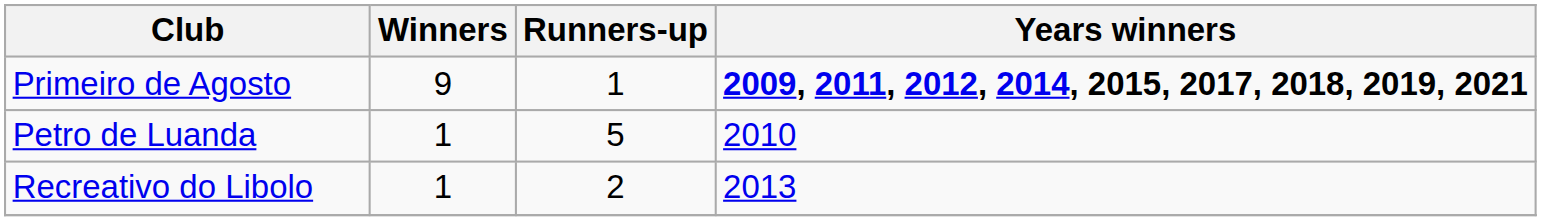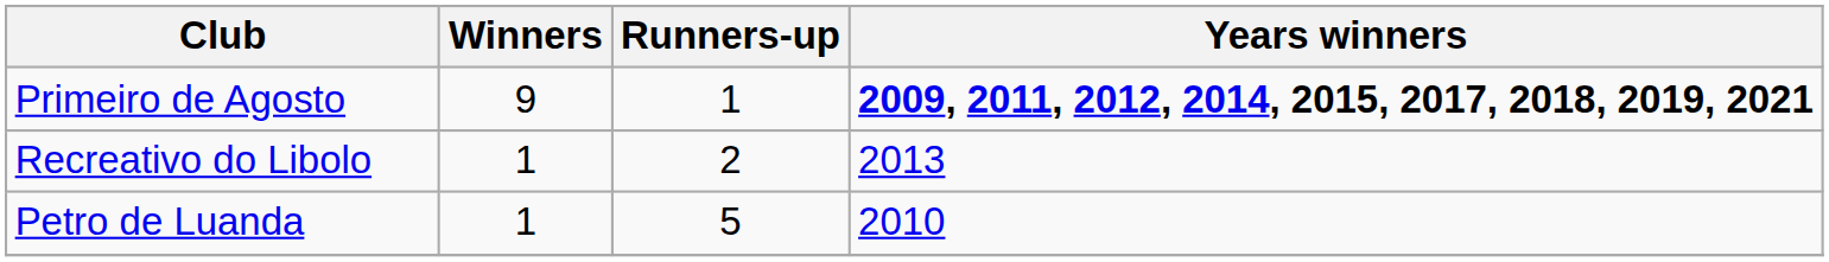 <table class="wikitable" style="text-align:center; font-size:100%">
 <tr>
 <th width=170>Club</th>
 <th>Winners</th>
 <th>Runners-up</th>
 <th>Years winners</th>
 </tr>
 <tr>
 <td align=left><a href='#'>Primeiro de Agosto</a></td>
 <td>9</td>
 <td>1</td>
 <td align=left><strong><a href='#'>2009</a>, <a href='#'>2011</a>, <a href='#'>2012</a>, <a href='#'>2014</a>, 2015, 2017, 2018, 2019, 2021</strong></td>
 </tr>
 <tr>
+<td align=left><a href='#'>Recreativo do Libolo</a></td>
+<td>1</td>
+<td>2</td>
+<td align=left><a href='#'>2013</a></td>
+</tr>
+<tr>
 <td align=left><a href='#'>Petro de Luanda</a></td>
 <td>1</td>
 <td>5</td>
 <td align=left><a href='#'>2010</a></td>
 </tr>
 <tr>
-<td align=left><a href='#'>Recreativo do Libolo</a></td>
-<td>1</td>
-<td>2</td>
-<td align=left><a href='#'>2013</a></td>
-</tr>
-<tr>
 </tr>
 </table>
